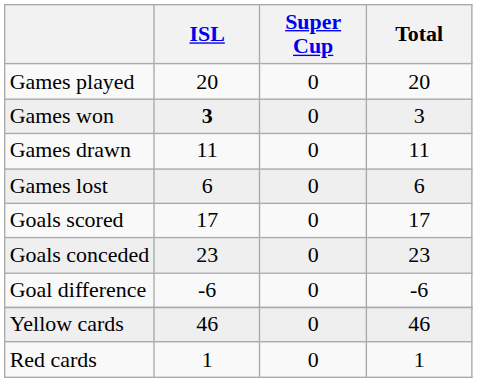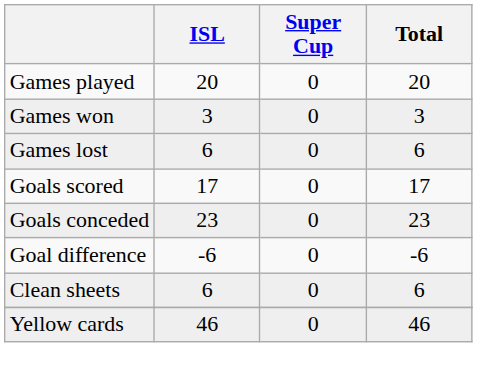 <table class="wikitable" style="text-align: center;">
 <tr>
 <th></th>
 <th style="width:70px;"><a href='#'>ISL</a></th>
 <th style="width:70px;"><a href='#'>Super Cup</a></th>
 <th style="width:70px;">Total</th>
 </tr>
 <tr>
 <td align=left>Games played</td>
 <td>20</td>
 <td>0</td>
 <td>20</td>
 </tr>
 <tr bgcolor="#efefef">
 <td align=left>Games won</td>
-<td><strong>3</strong></td>
+<td>3</td>
 <td>0</td>
 <td>3</td>
-</tr>
-<tr>
-<td align=left>Games drawn</td>
-<td>11</td>
-<td>0</td>
-<td>11</td>
 </tr>
 <tr bgcolor="#efefef">
 <td align=left>Games lost</td>
 <td>6</td>
 <td>0</td>
 <td>6</td>
 </tr>
 <tr>
 <td align=left>Goals scored</td>
 <td>17</td>
 <td>0</td>
 <td>17</td>
 </tr>
 <tr bgcolor="#efefef">
 <td align=left>Goals conceded</td>
 <td>23</td>
 <td>0</td>
 <td>23</td>
 </tr>
 <tr>
 <td align=left>Goal difference</td>
 <td>-6</td>
 <td>0</td>
 <td>-6</td>
 </tr>
+<tr bgcolor="#efefef">
+<td align=left>Clean sheets</td>
+<td>6</td>
+<td>0</td>
+<td>6</td>
+</tr>
 <tr>
 </tr>
 <tr bgcolor="#efefef">
 <td align=left>Yellow cards</td>
 <td>46</td>
 <td>0</td>
 <td>46</td>
 </tr>
-<tr>
-<td align=left>Red cards</td>
-<td>1</td>
-<td>0</td>
-<td>1</td>
-</tr>
 </table>
